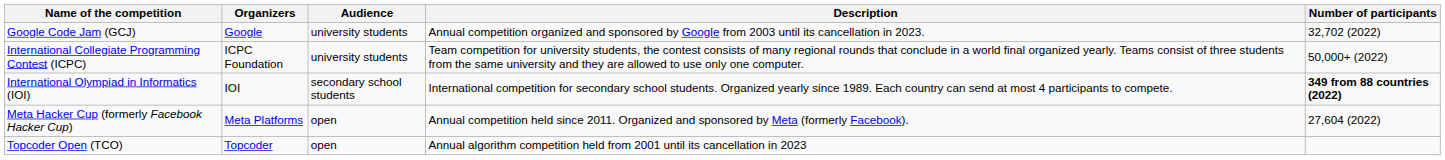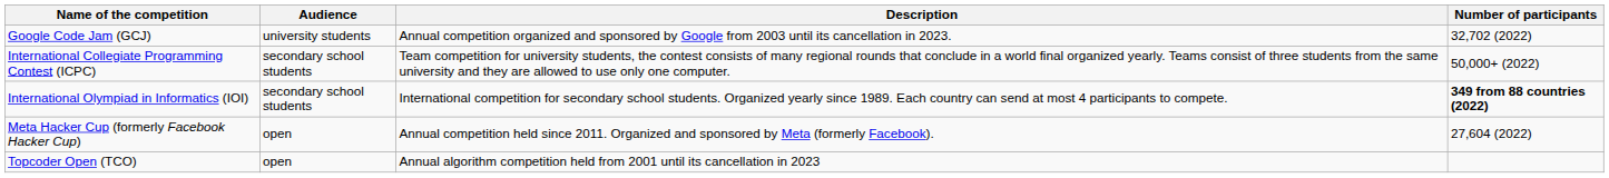 <table class="wikitable">
 <tr>
 <th>Name of the competition</th>
-<th>Organizers</th>
 <th>Audience</th>
 <th>Description</th>
 <th>Number of participants</th>
 </tr>
 <tr>
 <td><a href='#'>Google Code Jam</a> (GCJ)</td>
-<td><a href='#'>Google</a></td>
 <td>university students</td>
 <td>Annual competition organized and sponsored by <a href='#'>Google</a> from 2003 until its cancellation in 2023.</td>
 <td>32,702 (2022)</td>
 </tr>
 <tr>
 <td><a href='#'>International Collegiate Programming Contest</a> (ICPC)</td>
-<td>ICPC Foundation</td>
-<td>university students</td>
+<td>secondary school students</td>
 <td>Team competition for university students, the contest consists of many regional rounds that conclude in a world final organized yearly. Teams consist of three students from the same university and they are allowed to use only one computer.</td>
 <td>50,000+ (2022)</td>
 </tr>
 <tr>
 <td><a href='#'>International Olympiad in Informatics</a> (IOI)</td>
-<td>IOI</td>
 <td>secondary school students</td>
 <td>International competition for secondary school students. Organized yearly since 1989. Each country can send at most 4 participants to compete.</td>
 <td><strong>349 from 88 countries (2022)</strong></td>
 </tr>
 <tr>
 <td><a href='#'>Meta Hacker Cup</a> (formerly <em>Facebook Hacker Cup</em>)</td>
-<td><a href='#'>Meta Platforms</a></td>
 <td>open</td>
 <td>Annual competition held since 2011. Organized and sponsored by <a href='#'>Meta</a> (formerly <a href='#'>Facebook</a>).</td>
 <td>27,604 (2022)</td>
 </tr>
 <tr>
 <td><a href='#'>Topcoder Open</a> (TCO)</td>
-<td><a href='#'>Topcoder</a></td>
 <td>open</td>
 <td>Annual algorithm competition held from 2001 until its cancellation in 2023</td>
 <td></td>
 </tr>
 </table>
